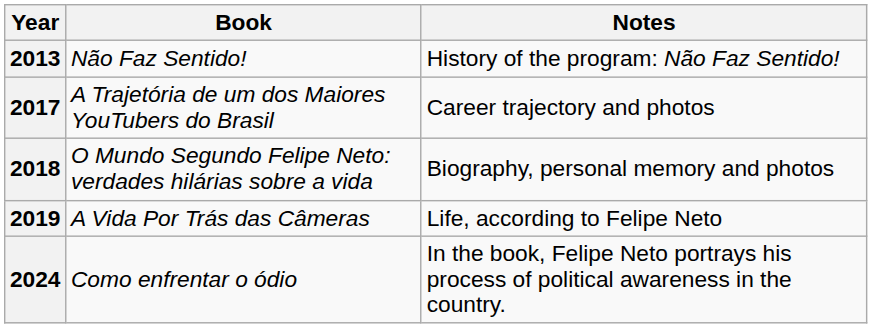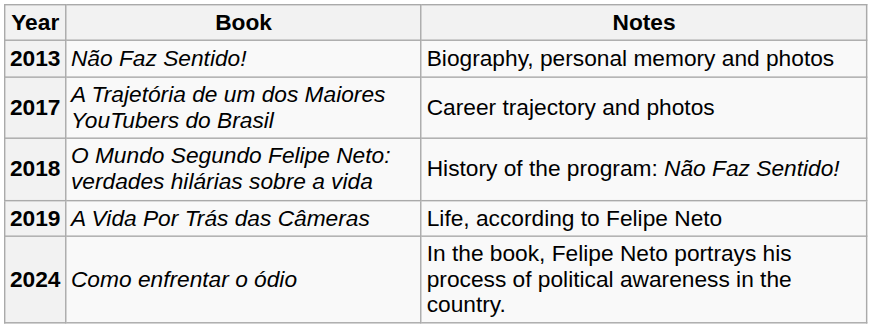 <table class="wikitable sortable plainrowheaders">
 <tr>
 <th scope="col">Year</th>
 <th scope="col">Book</th>
 <th scope="col" class="unsortable">Notes</th>
 </tr>
 <tr>
 <th scope="row">2013</th>
 <td><em>Não Faz Sentido!</em></td>
-<td>History of the program: <em>Não Faz Sentido!</em></td>
+<td>Biography, personal memory and photos</td>
 </tr>
 <tr>
 <th scope="row">2017</th>
 <td><em>A Trajetória de um dos Maiores YouTubers do Brasil</em></td>
 <td>Career trajectory and photos</td>
 </tr>
 <tr>
 <th scope="row">2018</th>
 <td><em>O Mundo Segundo Felipe Neto: verdades hilárias sobre a vida</em></td>
-<td>Biography, personal memory and photos</td>
+<td>History of the program: <em>Não Faz Sentido!</em></td>
 </tr>
 <tr>
 <th scope="row">2019</th>
 <td><em>A Vida Por Trás das Câmeras</em></td>
 <td>Life, according to Felipe Neto</td>
 </tr>
 <tr>
 <th scope="row">2024</th>
 <td><em>Como enfrentar o ódio</em></td>
 <td>In the book, Felipe Neto portrays his process of political awareness in the country.</td>
 </tr>
 </table>
